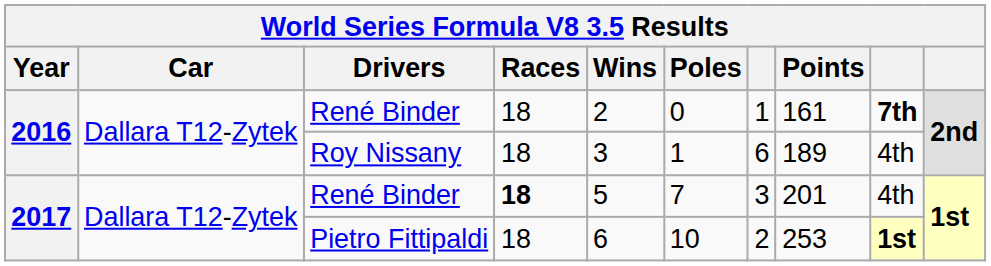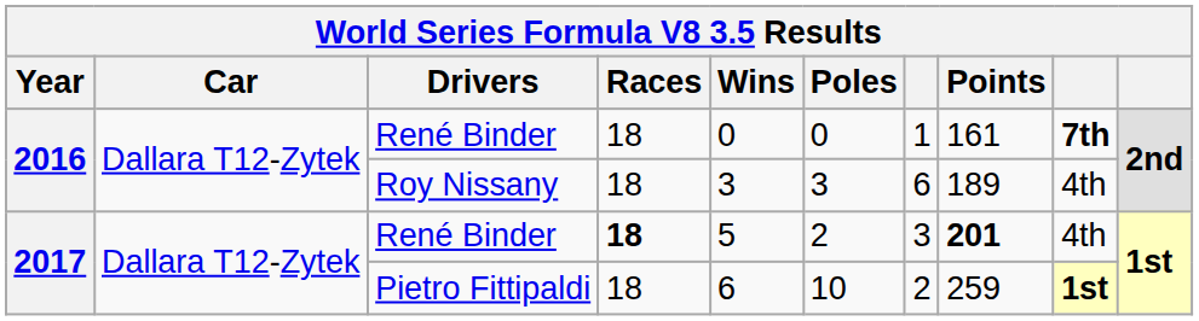 <table class="wikitable" style="font-size:85%">
 <tr>
 <th colspan=11><a href='#'>World Series Formula V8 3.5</a> Results</th>
 </tr>
 <tr>
 <th>Year</th>
 <th>Car</th>
 <th>Drivers</th>
 <th>Races</th>
 <th>Wins</th>
 <th>Poles</th>
 <th></th>
 <th>Points</th>
 <th></th>
 <th></th>
 </tr>
 <tr>
 <th rowspan=2><a href='#'>2016</a></th>
 <td rowspan=2><a href='#'>Dallara T12</a>-<a href='#'>Zytek</a></td>
 <td> <a href='#'>René Binder</a></td>
 <td>18</td>
-<td>2</td>
+<td>0</td>
 <td>0</td>
 <td>1</td>
 <td>161</td>
 <td><strong>7th</strong></td>
 <td rowspan=2; bgcolor="DFDFDF"><strong>2nd</strong></td>
 </tr>
 <tr>
 <td> <a href='#'>Roy Nissany</a></td>
 <td>18</td>
 <td>3</td>
-<td>1</td>
+<td>3</td>
 <td>6</td>
 <td>189</td>
 <td>4th</td>
 </tr>
 <tr>
 <th rowspan=2><a href='#'>2017</a></th>
 <td rowspan=2><a href='#'>Dallara T12</a>-<a href='#'>Zytek</a></td>
 <td> <a href='#'>René Binder</a></td>
 <td><strong>18</strong></td>
 <td>5</td>
-<td>7</td>
+<td>2</td>
 <td>3</td>
-<td>201</td>
+<td><strong>201</strong></td>
 <td>4th</td>
 <td rowspan=2; bgcolor="FFFFBF"><strong>1st</strong></td>
 </tr>
 <tr>
 <td> <a href='#'>Pietro Fittipaldi</a></td>
 <td>18</td>
 <td>6</td>
 <td>10</td>
 <td>2</td>
-<td>253</td>
+<td>259</td>
 <td bgcolor="FFFFBF"><strong>1st</strong></td>
 </tr>
 </table>
